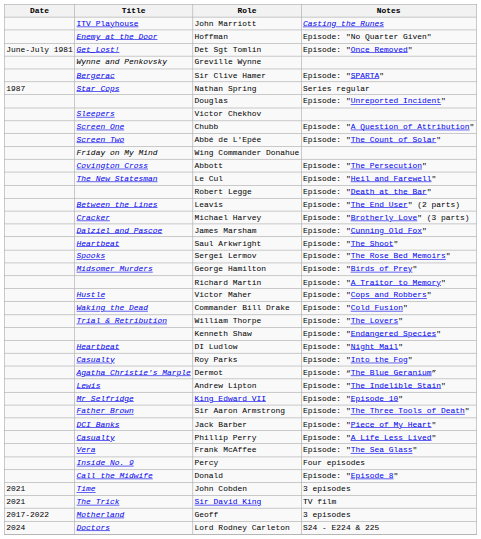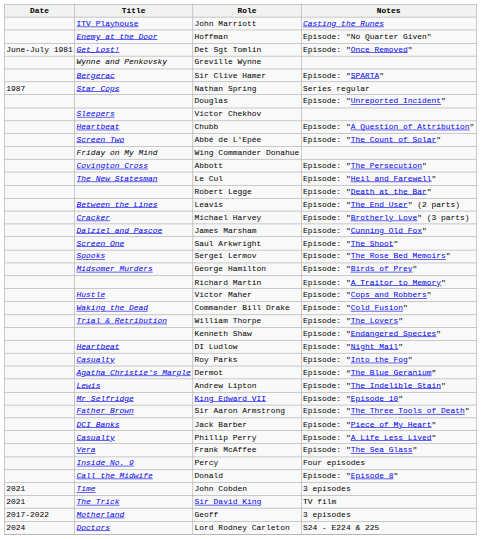 <table class="wikitable sortable">
 <tr>
 <th>Date</th>
 <th>Title</th>
 <th>Role</th>
 <th>Notes<br></th>
 </tr>
 <tr>
 <td></td>
 <td><a href='#'>ITV Playhouse</a></td>
 <td>John Marriott</td>
 <td><em><a href='#'>Casting the Runes</a></em></td>
 </tr>
 <tr>
 <td></td>
 <td><em><a href='#'>Enemy at the Door</a></em></td>
 <td>Hoffman</td>
 <td>Episode: "No Quarter Given"</td>
 </tr>
 <tr>
 <td>June-July 1981</td>
 <td><em><a href='#'>Get_Lost!</a></em></td>
 <td>Det Sgt Tomlin</td>
 <td>Episode: "<a href='#'>Once Removed</a>"</td>
 </tr>
 <tr>
 <td></td>
 <td><em>Wynne and Penkovsky</em></td>
 <td>Greville Wynne</td>
 <td></td>
 </tr>
 <tr>
 <td></td>
 <td><em><a href='#'>Bergerac</a></em></td>
 <td>Sir Clive Hamer</td>
 <td>Episode: "<a href='#'>SPARTA</a>"</td>
 </tr>
 <tr>
 <td>1987</td>
 <td><em><a href='#'>Star Cops</a></em></td>
 <td>Nathan Spring</td>
 <td>Series regular</td>
 </tr>
 <tr>
 <td></td>
 <td><em></em></td>
 <td>Douglas</td>
 <td>Episode: "<a href='#'>Unreported Incident</a>"</td>
 </tr>
 <tr>
 <td></td>
 <td><em><a href='#'>Sleepers</a></em></td>
 <td>Victor Chekhov</td>
 <td></td>
 </tr>
 <tr>
 <td></td>
-<td><em><a href='#'>Screen One</a></em></td>
+<td><em><a href='#'>Heartbeat</a></em></td>
 <td>Chubb</td>
 <td>Episode: "<a href='#'>A Question of Attribution</a>"</td>
 </tr>
 <tr>
 <td></td>
 <td><em><a href='#'>Screen Two</a></em></td>
 <td>Abbé de L'Epée</td>
 <td>Episode: "<a href='#'>The Count of Solar</a>"</td>
 </tr>
 <tr>
 <td></td>
 <td><em>Friday on My Mind</em></td>
 <td>Wing Commander Donahue</td>
 <td></td>
 </tr>
 <tr>
 <td></td>
 <td><em><a href='#'>Covington Cross</a></em></td>
 <td>Abbott</td>
 <td>Episode: "<a href='#'>The Persecution</a>"</td>
 </tr>
 <tr>
 <td></td>
 <td><em><a href='#'>The New Statesman</a></em></td>
 <td>Le Cul</td>
 <td>Episode: "<a href='#'>Heil and Farewell</a>"</td>
 </tr>
 <tr>
 <td></td>
 <td><em></em></td>
 <td>Robert Legge</td>
 <td>Episode: "<a href='#'>Death at the Bar</a>"</td>
 </tr>
 <tr>
 <td></td>
 <td><em><a href='#'>Between the Lines</a></em></td>
 <td>Leavis</td>
 <td>Episode: "<a href='#'>The End User</a>" (2 parts)</td>
 </tr>
 <tr>
 <td></td>
 <td><em><a href='#'>Cracker</a></em></td>
 <td>Michael Harvey</td>
 <td>Episode: "<a href='#'>Brotherly Love</a>" (3 parts)</td>
 </tr>
 <tr>
 <td></td>
 <td><em><a href='#'>Dalziel and Pascoe</a></em></td>
 <td>James Marsham</td>
 <td>Episode: "<a href='#'>Cunning Old Fox</a>"</td>
 </tr>
 <tr>
 <td></td>
-<td><em><a href='#'>Heartbeat</a></em></td>
+<td><em><a href='#'>Screen One</a></em></td>
 <td>Saul Arkwright</td>
 <td>Episode: "<a href='#'>The Shoot</a>"</td>
 </tr>
 <tr>
 <td></td>
 <td><em><a href='#'>Spooks</a></em></td>
 <td>Sergei Lermov</td>
 <td>Episode: "<a href='#'>The Rose Bed Memoirs</a>"</td>
 </tr>
 <tr>
 <td></td>
 <td><em><a href='#'>Midsomer Murders</a></em></td>
 <td>George Hamilton</td>
 <td>Episode: "<a href='#'>Birds of Prey</a>"</td>
 </tr>
 <tr>
 <td></td>
 <td><em></em></td>
 <td>Richard Martin</td>
 <td>Episode: "<a href='#'>A Traitor to Memory</a>"</td>
 </tr>
 <tr>
 <td></td>
 <td><em><a href='#'>Hustle</a></em></td>
 <td>Victor Maher</td>
 <td>Episode: "<a href='#'>Cops and Robbers</a>"</td>
 </tr>
 <tr>
 <td></td>
 <td><em><a href='#'>Waking the Dead</a></em></td>
 <td>Commander Bill Drake</td>
 <td>Episode: "<a href='#'>Cold Fusion</a>"</td>
 </tr>
 <tr>
 <td></td>
 <td><em><a href='#'>Trial & Retribution</a></em></td>
 <td>William Thorpe</td>
 <td>Episode: "<a href='#'>The Lovers</a>"</td>
 </tr>
 <tr>
 <td></td>
 <td><em></em></td>
 <td>Kenneth Shaw</td>
 <td>Episode: "<a href='#'>Endangered Species</a>"</td>
 </tr>
 <tr>
 <td></td>
 <td><em><a href='#'>Heartbeat</a></em></td>
 <td>DI Ludlow</td>
 <td>Episode: "<a href='#'>Night Mail</a>"</td>
 </tr>
 <tr>
 <td></td>
 <td><em><a href='#'>Casualty</a></em></td>
 <td>Roy Parks</td>
 <td>Episode: "<a href='#'>Into the Fog</a>"</td>
 </tr>
 <tr>
 <td></td>
 <td><em><a href='#'>Agatha Christie's Marple</a></em></td>
 <td>Dermot</td>
 <td>Episode: “<a href='#'>The Blue Geranium</a>”</td>
 </tr>
 <tr>
 <td></td>
 <td><em><a href='#'>Lewis</a></em></td>
 <td>Andrew Lipton</td>
 <td>Episode: "<a href='#'>The Indelible Stain</a>"</td>
 </tr>
 <tr>
 <td></td>
 <td><em><a href='#'>Mr Selfridge</a></em></td>
 <td><a href='#'>King Edward VII</a></td>
 <td>Episode: "<a href='#'>Episode 10</a>"</td>
 </tr>
 <tr>
 <td></td>
 <td><em><a href='#'>Father Brown</a></em></td>
 <td>Sir Aaron Armstrong</td>
 <td>Episode: "<a href='#'>The Three Tools of Death</a>"</td>
 </tr>
 <tr>
 <td></td>
 <td><em><a href='#'>DCI Banks</a></em></td>
 <td>Jack Barber</td>
 <td>Episode: "<a href='#'>Piece of My Heart</a>"</td>
 </tr>
 <tr>
 <td></td>
 <td><em><a href='#'>Casualty</a></em></td>
 <td>Phillip Perry</td>
 <td>Episode: "<a href='#'>A Life Less Lived</a>"</td>
 </tr>
 <tr>
 <td></td>
 <td><em><a href='#'>Vera</a></em></td>
 <td>Frank McAffee</td>
 <td>Episode: "<a href='#'>The Sea Glass</a>"</td>
 </tr>
 <tr>
 <td></td>
 <td><em><a href='#'>Inside No. 9</a></em></td>
 <td>Percy</td>
 <td>Four episodes</td>
 </tr>
 <tr>
 <td></td>
 <td><em><a href='#'>Call the Midwife</a></em></td>
 <td>Donald</td>
 <td>Episode: "<a href='#'>Episode 8</a>"</td>
 </tr>
 <tr>
 <td>2021</td>
 <td><em><a href='#'>Time</a></em></td>
 <td>John Cobden</td>
 <td>3 episodes</td>
 </tr>
 <tr>
 <td>2021</td>
 <td><em><a href='#'>The Trick</a></em></td>
 <td><a href='#'>Sir David King</a></td>
 <td>TV film </td>
 </tr>
 <tr>
 <td>2017-2022</td>
 <td><em><a href='#'>Motherland</a></em></td>
 <td>Geoff</td>
 <td>3 episodes</td>
 </tr>
 <tr>
 <td>2024</td>
 <td><em><a href='#'>Doctors</a></em></td>
 <td>Lord Rodney Carleton</td>
 <td>S24 - E224 & 225</td>
 </tr>
 <tr>
 </tr>
 </table>
